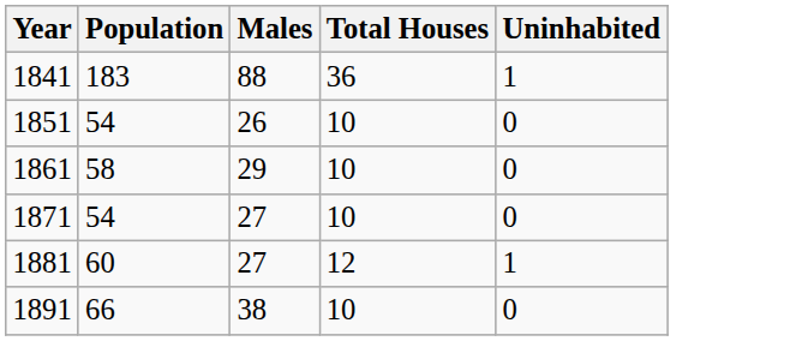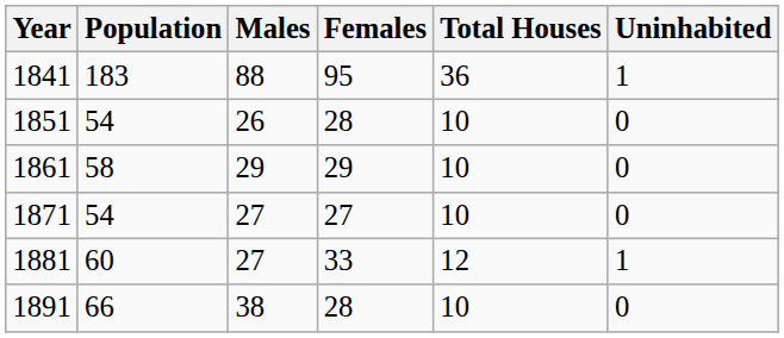 <table class="wikitable">
 <tr>
 <th>Year</th>
 <th>Population</th>
 <th>Males</th>
+<th>Females</th>
 <th>Total Houses</th>
 <th>Uninhabited</th>
 </tr>
 <tr>
 <td>1841</td>
 <td>183</td>
 <td>88</td>
+<td>95</td>
 <td>36</td>
 <td>1</td>
 </tr>
 <tr>
 <td>1851</td>
 <td>54</td>
 <td>26</td>
+<td>28</td>
 <td>10</td>
 <td>0</td>
 </tr>
 <tr>
 <td>1861</td>
 <td>58</td>
+<td>29</td>
 <td>29</td>
 <td>10</td>
 <td>0</td>
 </tr>
 <tr>
 <td>1871</td>
 <td>54</td>
 <td>27</td>
+<td>27</td>
 <td>10</td>
 <td>0</td>
 </tr>
 <tr>
 <td>1881</td>
 <td>60</td>
 <td>27</td>
+<td>33</td>
 <td>12</td>
 <td>1</td>
 </tr>
 <tr>
 <td>1891</td>
 <td>66</td>
 <td>38</td>
+<td>28</td>
 <td>10</td>
 <td>0</td>
 </tr>
 </table>
